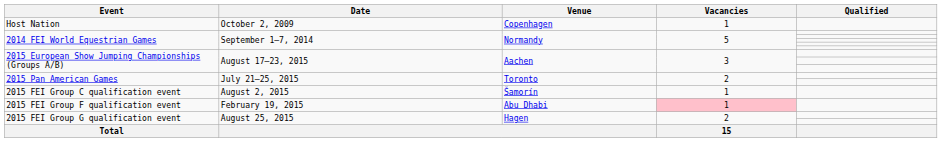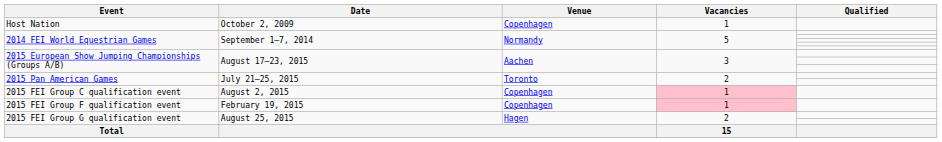 <table class="wikitable"  width=95%>
 <tr>
 <th scope="col">Event</th>
 <th>Date</th>
 <th>Venue</th>
 <th>Vacancies</th>
 <th>Qualified</th>
 </tr>
 <tr>
 <td width=340>Host Nation</td>
 <td>October 2, 2009</td>
 <td> <a href='#'>Copenhagen</a></td>
 <td align="center">1</td>
 <td></td>
 </tr>
 <tr>
 <td rowspan="5"><a href='#'>2014 FEI World Equestrian Games</a></td>
 <td rowspan="5">September 1–7, 2014</td>
 <td rowspan="5"> <a href='#'>Normandy</a></td>
 <td align="center" rowspan="5">5</td>
 <td></td>
 </tr>
 <tr>
 <td></td>
 </tr>
 <tr>
 <td></td>
 </tr>
 <tr>
 <td></td>
 </tr>
 <tr>
 <td></td>
 </tr>
 <tr>
 <td rowspan="3"><a href='#'>2015 European Show Jumping Championships</a> (Groups A/B)</td>
 <td rowspan="3">August 17–23, 2015</td>
 <td rowspan="3"> <a href='#'>Aachen</a></td>
 <td align="center" rowspan="3">3</td>
 <td></td>
 </tr>
 <tr>
 <td></td>
 </tr>
 <tr>
 <td></td>
 </tr>
 <tr>
 <td rowspan="2"><a href='#'>2015 Pan American Games</a></td>
 <td rowspan="2">July 21–25, 2015</td>
 <td rowspan="2"> <a href='#'>Toronto</a></td>
 <td align="center" rowspan="2">2</td>
 <td></td>
 </tr>
 <tr>
 <td></td>
 </tr>
 <tr>
 <td>2015 FEI Group C qualification event</td>
 <td>August 2, 2015</td>
-<td> <a href='#'>Šamorín</a></td>
-<td align="center">1</td>
+<td> <a href='#'>Copenhagen</a></td>
+<td align="center" style="background: pink;">1</td>
 <td></td>
 </tr>
 <tr>
 <td>2015 FEI Group F qualification event</td>
 <td>February 19, 2015</td>
-<td> <a href='#'>Abu Dhabi</a></td>
+<td> <a href='#'>Copenhagen</a></td>
 <td align="center" style="background: pink;">1</td>
 <td></td>
 </tr>
 <tr>
 <td rowspan="2">2015 FEI Group G qualification event</td>
 <td rowspan="2">August 25, 2015</td>
 <td rowspan="2"> <a href='#'>Hagen</a></td>
 <td align="center" rowspan="2">2</td>
 <td></td>
 </tr>
 <tr>
 <td></td>
 </tr>
 <tr>
 <th>Total</th>
 <th colspan="2"></th>
 <th>15</th>
 <th></th>
 </tr>
 </table>
